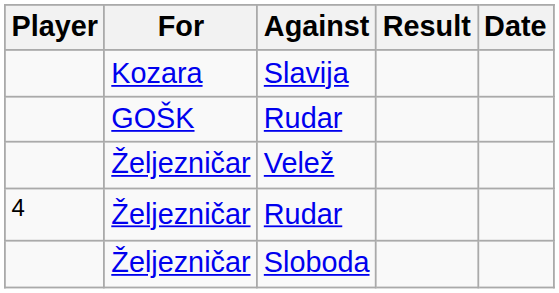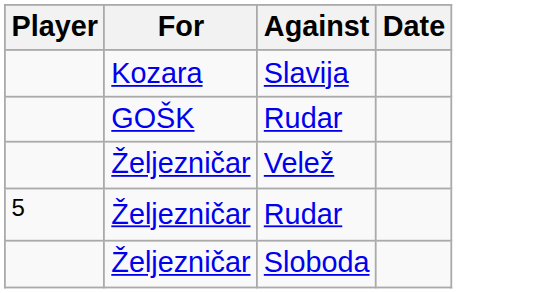 <table class="wikitable sortable">
 <tr>
 <th>Player</th>
 <th>For</th>
 <th>Against</th>
-<th style="text-align:center;">Result</th>
 <th>Date</th>
 </tr>
 <tr>
 <td> </td>
 <td><a href='#'>Kozara</a></td>
 <td><a href='#'>Slavija</a></td>
-<td style="text-align:center;"></td>
 <td></td>
 </tr>
 <tr>
 <td> </td>
 <td><a href='#'>GOŠK</a></td>
 <td><a href='#'>Rudar</a></td>
-<td style="text-align:center;"></td>
 <td></td>
 </tr>
 <tr>
 <td> </td>
 <td><a href='#'>Željezničar</a></td>
 <td><a href='#'>Velež</a></td>
-<td style="text-align:center;"></td>
 <td></td>
 </tr>
 <tr>
-<td>  <sup>4</sup></td>
+<td>  <sup>5</sup></td>
 <td><a href='#'>Željezničar</a></td>
 <td><a href='#'>Rudar</a></td>
-<td style="text-align:center;"></td>
 <td></td>
 </tr>
 <tr>
 <td> </td>
 <td><a href='#'>Željezničar</a></td>
 <td><a href='#'>Sloboda</a></td>
-<td style="text-align:center;"></td>
 <td></td>
 </tr>
 </table>
